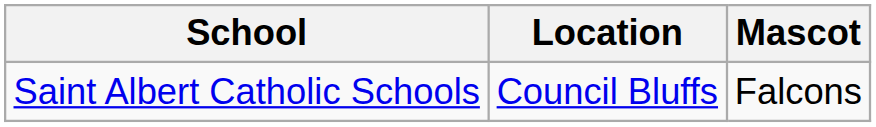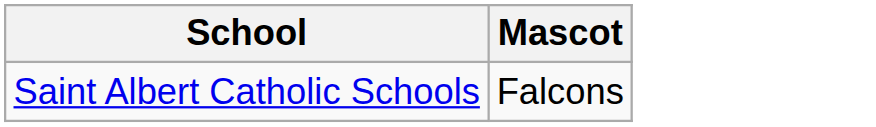 <table class="wikitable" border="1">
 <tr>
 <th>School</th>
-<th>Location</th>
 <th>Mascot</th>
 </tr>
 <tr>
 <td><a href='#'>Saint Albert Catholic Schools</a></td>
-<td><a href='#'>Council Bluffs</a></td>
 <td>Falcons</td>
 </tr>
 </table>
